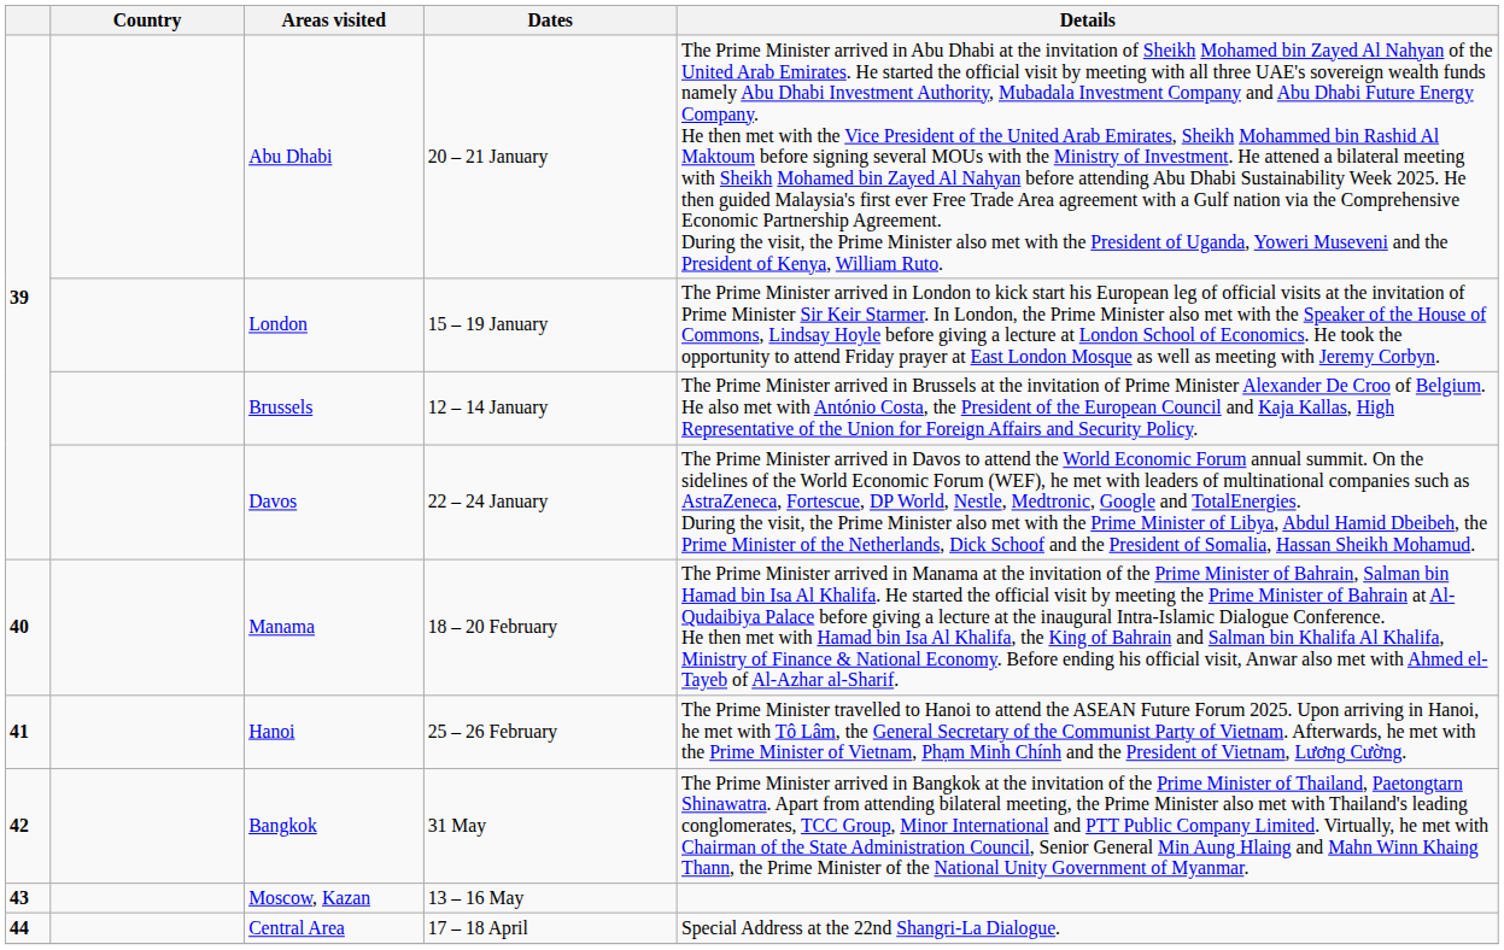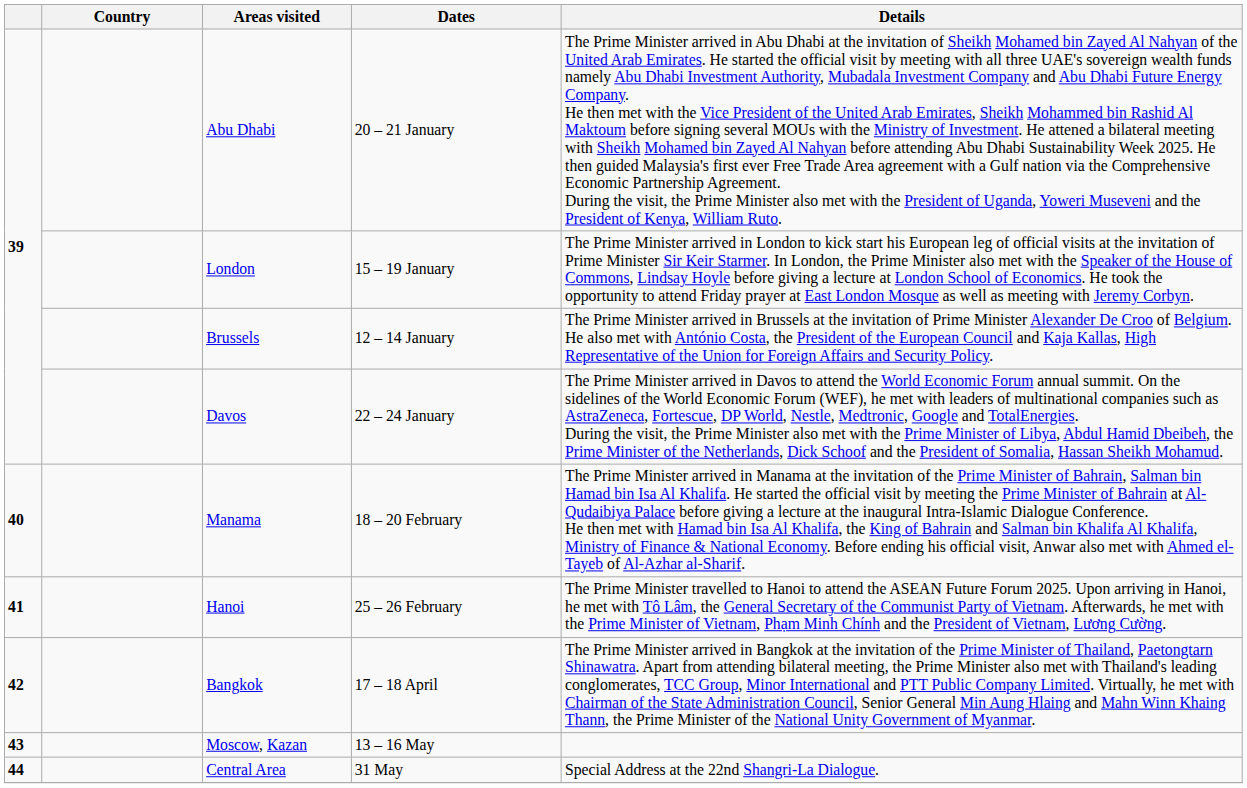 <table class="wikitable sortable" style="margin:1em auto 1em auto;">
 <tr>
 <th style="width: 3%;"></th>
 <th style="width: 13%;">Country</th>
 <th style="width: 12%;">Areas visited</th>
 <th style="width: 17%;">Dates</th>
 <th style="width: 55%;">Details</th>
 </tr>
 <tr>
 <td rowspan="4"><strong>39</strong></td>
 <td></td>
 <td><a href='#'>Abu Dhabi</a></td>
 <td>20 – 21 January</td>
 <td>The Prime Minister arrived in Abu Dhabi at the invitation of <a href='#'>Sheikh</a> <a href='#'>Mohamed bin Zayed Al Nahyan</a> of the <a href='#'>United Arab Emirates</a>. He started the official visit by meeting with all three UAE's sovereign wealth funds namely <a href='#'>Abu Dhabi Investment Authority</a>, <a href='#'>Mubadala Investment Company</a> and <a href='#'>Abu Dhabi Future Energy Company</a>.<br>He then met with the <a href='#'>Vice President of the United Arab Emirates</a>, <a href='#'>Sheikh</a> <a href='#'>Mohammed bin Rashid Al Maktoum</a> before signing several MOUs with the <a href='#'>Ministry of Investment</a>. He attened a bilateral meeting with <a href='#'>Sheikh</a> <a href='#'>Mohamed bin Zayed Al Nahyan</a> before attending Abu Dhabi Sustainability Week 2025. He then guided Malaysia's first ever Free Trade Area agreement with a Gulf nation via the Comprehensive Economic Partnership Agreement.<br>During the visit, the Prime Minister also met with the <a href='#'>President of Uganda</a>, <a href='#'>Yoweri Museveni</a> and the <a href='#'>President of Kenya</a>, <a href='#'>William Ruto</a>.</td>
 </tr>
 <tr>
 <td></td>
 <td><a href='#'>London</a></td>
 <td>15 – 19 January</td>
 <td>The Prime Minister arrived in London to kick start his European leg of official visits at the invitation of Prime Minister <a href='#'>Sir Keir Starmer</a>. In London, the Prime Minister also met with the <a href='#'>Speaker of the House of Commons</a>, <a href='#'>Lindsay Hoyle</a> before giving a lecture at <a href='#'>London School of Economics</a>. He took the opportunity to attend Friday prayer at <a href='#'>East London Mosque</a> as well as meeting with <a href='#'>Jeremy Corbyn</a>.</td>
 </tr>
 <tr>
 <td></td>
 <td><a href='#'>Brussels</a></td>
 <td>12 – 14 January</td>
 <td>The Prime Minister arrived in Brussels at the invitation of Prime Minister <a href='#'>Alexander De Croo</a> of <a href='#'>Belgium</a>. He also met with <a href='#'>António Costa</a>, the <a href='#'>President of the European Council</a> and <a href='#'>Kaja Kallas</a>, <a href='#'>High Representative of the Union for Foreign Affairs and Security Policy</a>.</td>
 </tr>
 <tr>
 <td></td>
 <td><a href='#'>Davos</a></td>
 <td>22 – 24 January</td>
 <td>The Prime Minister arrived in Davos to attend the <a href='#'>World Economic Forum</a> annual summit. On the sidelines of the World Economic Forum (WEF), he met with leaders of multinational companies such as <a href='#'>AstraZeneca</a>, <a href='#'>Fortescue</a>, <a href='#'>DP World</a>, <a href='#'>Nestle</a>, <a href='#'>Medtronic</a>, <a href='#'>Google</a> and <a href='#'>TotalEnergies</a>.<br>During the visit, the Prime Minister also met with the <a href='#'>Prime Minister of Libya</a>, <a href='#'>Abdul Hamid Dbeibeh</a>, the <a href='#'>Prime Minister of the Netherlands</a>, <a href='#'>Dick Schoof</a> and the <a href='#'>President of Somalia</a>, <a href='#'>Hassan Sheikh Mohamud</a>.</td>
 </tr>
 <tr>
 <td><strong>40</strong></td>
 <td></td>
 <td><a href='#'>Manama</a></td>
 <td>18 – 20 February</td>
 <td>The Prime Minister arrived in Manama at the invitation of the <a href='#'>Prime Minister of Bahrain</a>, <a href='#'>Salman bin Hamad bin Isa Al Khalifa</a>. He started the official visit by meeting the <a href='#'>Prime Minister of Bahrain</a> at <a href='#'>Al-Qudaibiya Palace</a> before giving a lecture at the inaugural Intra-Islamic Dialogue Conference.<br>He then met with <a href='#'>Hamad bin Isa Al Khalifa</a>, the <a href='#'>King of Bahrain</a> and <a href='#'>Salman bin Khalifa Al Khalifa</a>, <a href='#'>Ministry of Finance & National Economy</a>. Before ending his official visit, Anwar also met with <a href='#'>Ahmed el-Tayeb</a> of <a href='#'>Al-Azhar al-Sharif</a>.</td>
 </tr>
 <tr>
 <td><strong>41</strong></td>
 <td></td>
 <td><a href='#'>Hanoi</a></td>
 <td>25 – 26 February</td>
 <td>The Prime Minister travelled to Hanoi to attend the ASEAN Future Forum 2025. Upon arriving in Hanoi, he met with <a href='#'>Tô Lâm</a>, the <a href='#'>General Secretary of the Communist Party of Vietnam</a>. Afterwards, he met with the <a href='#'>Prime Minister of Vietnam</a>, <a href='#'>Phạm Minh Chính</a> and the <a href='#'>President of Vietnam</a>, <a href='#'>Lương Cường</a>.</td>
 </tr>
 <tr>
 <td><strong>42</strong></td>
 <td></td>
 <td><a href='#'>Bangkok</a></td>
-<td>31 May</td>
+<td>17 – 18 April</td>
 <td>The Prime Minister arrived in Bangkok at the invitation of the <a href='#'>Prime Minister of Thailand</a>, <a href='#'>Paetongtarn Shinawatra</a>. Apart from attending bilateral meeting, the Prime Minister also met with Thailand's leading conglomerates, <a href='#'>TCC Group</a>, <a href='#'>Minor International</a> and <a href='#'>PTT Public Company Limited</a>. Virtually, he met with <a href='#'>Chairman of the State Administration Council</a>, Senior General <a href='#'>Min Aung Hlaing</a> and <a href='#'>Mahn Winn Khaing Thann</a>, the Prime Minister of the <a href='#'>National Unity Government of Myanmar</a>.</td>
 </tr>
 <tr>
 <td><strong>43</strong></td>
 <td></td>
 <td><a href='#'>Moscow</a>, <a href='#'>Kazan</a></td>
 <td>13 – 16 May</td>
 <td></td>
 </tr>
 <tr>
 <td><strong>44</strong></td>
 <td></td>
 <td><a href='#'>Central Area</a></td>
-<td>17 – 18 April</td>
+<td>31 May</td>
 <td>Special Address at the 22nd <a href='#'>Shangri-La Dialogue</a>.</td>
 </tr>
 <tr>
 </tr>
 </table>
